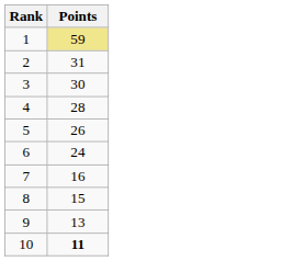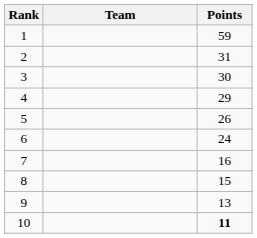 <table class="wikitable" style="text-align:center;">
 <tr>
 <th width=40>Rank</th>
+<th width=180>Team</th>
 <th width=60>Points</th>
 </tr>
 <tr>
 <td>1</td>
-<td style="background: khaki;">59</td>
+<td align=left></td>
+<td>59</td>
 </tr>
 <tr>
 <td>2</td>
+<td align=left></td>
 <td>31</td>
 </tr>
 <tr>
 <td>3</td>
+<td align=left></td>
 <td>30</td>
 </tr>
 <tr>
 <td>4</td>
-<td>28</td>
+<td align=left></td>
+<td>29</td>
 </tr>
 <tr>
 <td>5</td>
+<td align=left></td>
 <td>26</td>
 </tr>
 <tr>
 <td>6</td>
+<td align=left></td>
 <td>24</td>
 </tr>
 <tr>
 <td>7</td>
+<td align=left></td>
 <td>16</td>
 </tr>
 <tr>
 <td>8</td>
+<td align=left></td>
 <td>15</td>
 </tr>
 <tr>
 <td>9</td>
+<td align=left></td>
 <td>13</td>
 </tr>
 <tr>
 <td>10</td>
+<td align=left></td>
 <td><strong>11</strong></td>
 </tr>
 </table>
